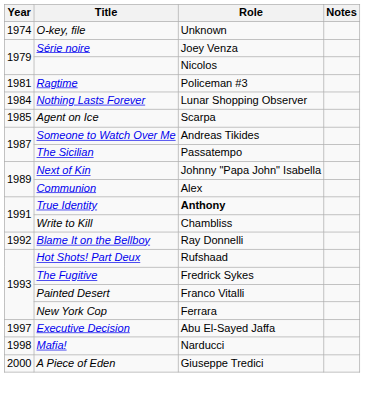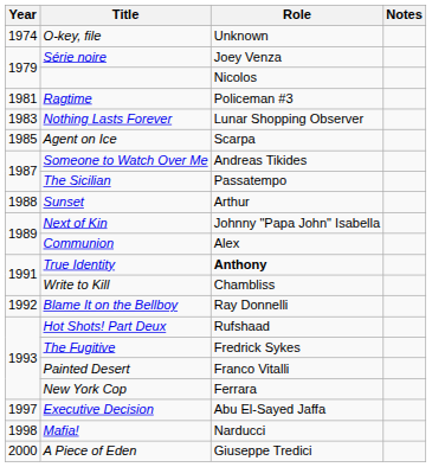 <table class="wikitable sortable">
 <tr>
 <th>Year</th>
 <th>Title</th>
 <th>Role</th>
 <th class="unsortable">Notes</th>
 </tr>
 <tr>
 <td>1974</td>
 <td><em>O-key, file</em></td>
 <td>Unknown</td>
 <td></td>
 </tr>
 <tr>
 <td rowspan="2">1979</td>
 <td><em><a href='#'>Série noire</a></em></td>
 <td>Joey Venza</td>
 <td></td>
 </tr>
 <tr>
 <td><em></em></td>
 <td>Nicolos</td>
 <td></td>
 </tr>
 <tr>
 <td>1981</td>
 <td><em><a href='#'>Ragtime</a></em></td>
 <td>Policeman #3</td>
 <td></td>
 </tr>
 <tr>
-<td>1984</td>
+<td>1983</td>
 <td><em><a href='#'>Nothing Lasts Forever</a></em></td>
 <td>Lunar Shopping Observer</td>
 <td></td>
 </tr>
 <tr>
 <td>1985</td>
 <td><em>Agent on Ice</em></td>
 <td>Scarpa</td>
 <td></td>
 </tr>
 <tr>
 <td rowspan="2">1987</td>
 <td><em><a href='#'>Someone to Watch Over Me</a></em></td>
 <td>Andreas Tikides</td>
 <td></td>
 </tr>
 <tr>
 <td data-sort-value="Sicilian, The"><em><a href='#'>The Sicilian</a></em></td>
 <td>Passatempo</td>
+<td></td>
+</tr>
+<tr>
+<td>1988</td>
+<td><em><a href='#'>Sunset</a></em></td>
+<td>Arthur</td>
 <td></td>
 </tr>
 <tr>
 <td rowspan="2">1989</td>
 <td><em><a href='#'>Next of Kin</a></em></td>
 <td>Johnny "Papa John" Isabella</td>
 <td></td>
 </tr>
 <tr>
 <td><em><a href='#'>Communion</a></em></td>
 <td>Alex</td>
 <td></td>
 </tr>
 <tr>
 <td rowspan="2">1991</td>
 <td><em><a href='#'>True Identity</a></em></td>
 <td><strong>Anthony</strong></td>
 <td></td>
 </tr>
 <tr>
 <td><em>Write to Kill</em></td>
 <td>Chambliss</td>
 <td></td>
 </tr>
 <tr>
 <td>1992</td>
 <td><em><a href='#'>Blame It on the Bellboy</a></em></td>
 <td>Ray Donnelli</td>
 <td></td>
 </tr>
 <tr>
 <td rowspan="4">1993</td>
 <td><em><a href='#'>Hot Shots! Part Deux</a></em></td>
 <td>Rufshaad</td>
 <td></td>
 </tr>
 <tr>
 <td data-sort-value="Fugitive, The"><em><a href='#'>The Fugitive</a></em></td>
 <td>Fredrick Sykes</td>
 <td></td>
 </tr>
 <tr>
 <td><em>Painted Desert</em></td>
 <td>Franco Vitalli</td>
 <td></td>
 </tr>
 <tr>
 <td><em>New York Cop</em></td>
 <td>Ferrara</td>
 <td></td>
 </tr>
 <tr>
 <td>1997</td>
 <td><em><a href='#'>Executive Decision</a></em></td>
 <td>Abu El-Sayed Jaffa</td>
 <td></td>
 </tr>
 <tr>
 <td>1998</td>
 <td><em><a href='#'>Mafia!</a></em></td>
 <td>Narducci</td>
 <td></td>
 </tr>
 <tr>
 <td>2000</td>
 <td data-sort-value="Piece of Eden, A"><em>A Piece of Eden</em></td>
 <td>Giuseppe Tredici</td>
 <td></td>
 </tr>
 </table>
